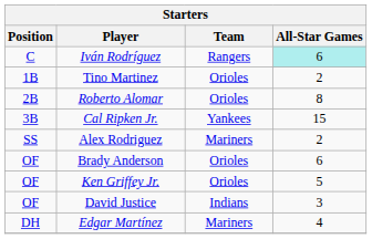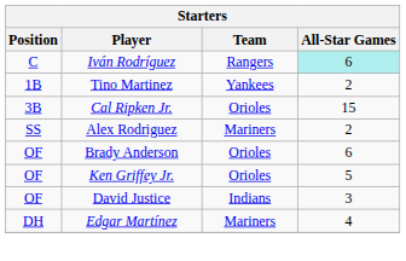 <table class="wikitable" style="font-size: 100%; text-align:center;">
 <tr>
 <th colspan="4">Starters</th>
 </tr>
 <tr>
 <th>Position</th>
 <th width="150">Player</th>
 <th width="100">Team</th>
 <th>All-Star Games</th>
 </tr>
 <tr>
 <td><a href='#'>C</a></td>
 <td><em><a href='#'>Iván Rodríguez</a></em></td>
 <td><a href='#'>Rangers</a></td>
 <td style="background: paleturquoise;">6</td>
 </tr>
 <tr>
 <td><a href='#'>1B</a></td>
 <td><a href='#'>Tino Martinez</a></td>
-<td><a href='#'>Orioles</a></td>
+<td><a href='#'>Yankees</a></td>
 <td>2</td>
-</tr>
-<tr>
-<td><a href='#'>2B</a></td>
-<td><em><a href='#'>Roberto Alomar</a></em></td>
-<td><a href='#'>Orioles</a></td>
-<td>8</td>
 </tr>
 <tr>
 <td><a href='#'>3B</a></td>
 <td><em><a href='#'>Cal Ripken Jr.</a></em></td>
-<td><a href='#'>Yankees</a></td>
+<td><a href='#'>Orioles</a></td>
 <td>15</td>
 </tr>
 <tr>
 <td><a href='#'>SS</a></td>
 <td><a href='#'>Alex Rodriguez</a></td>
 <td><a href='#'>Mariners</a></td>
 <td>2</td>
 </tr>
 <tr>
 <td><a href='#'>OF</a></td>
 <td><a href='#'>Brady Anderson</a></td>
 <td><a href='#'>Orioles</a></td>
 <td>6</td>
 </tr>
 <tr>
 <td><a href='#'>OF</a></td>
 <td><em><a href='#'>Ken Griffey Jr.</a></em></td>
 <td><a href='#'>Orioles</a></td>
 <td>5</td>
 </tr>
 <tr>
 <td><a href='#'>OF</a></td>
 <td><a href='#'>David Justice</a></td>
 <td><a href='#'>Indians</a></td>
 <td>3</td>
 </tr>
 <tr>
 <td><a href='#'>DH</a></td>
 <td><em><a href='#'>Edgar Martínez</a></em></td>
 <td><a href='#'>Mariners</a></td>
 <td>4</td>
 </tr>
 <tr>
 </tr>
 </table>
